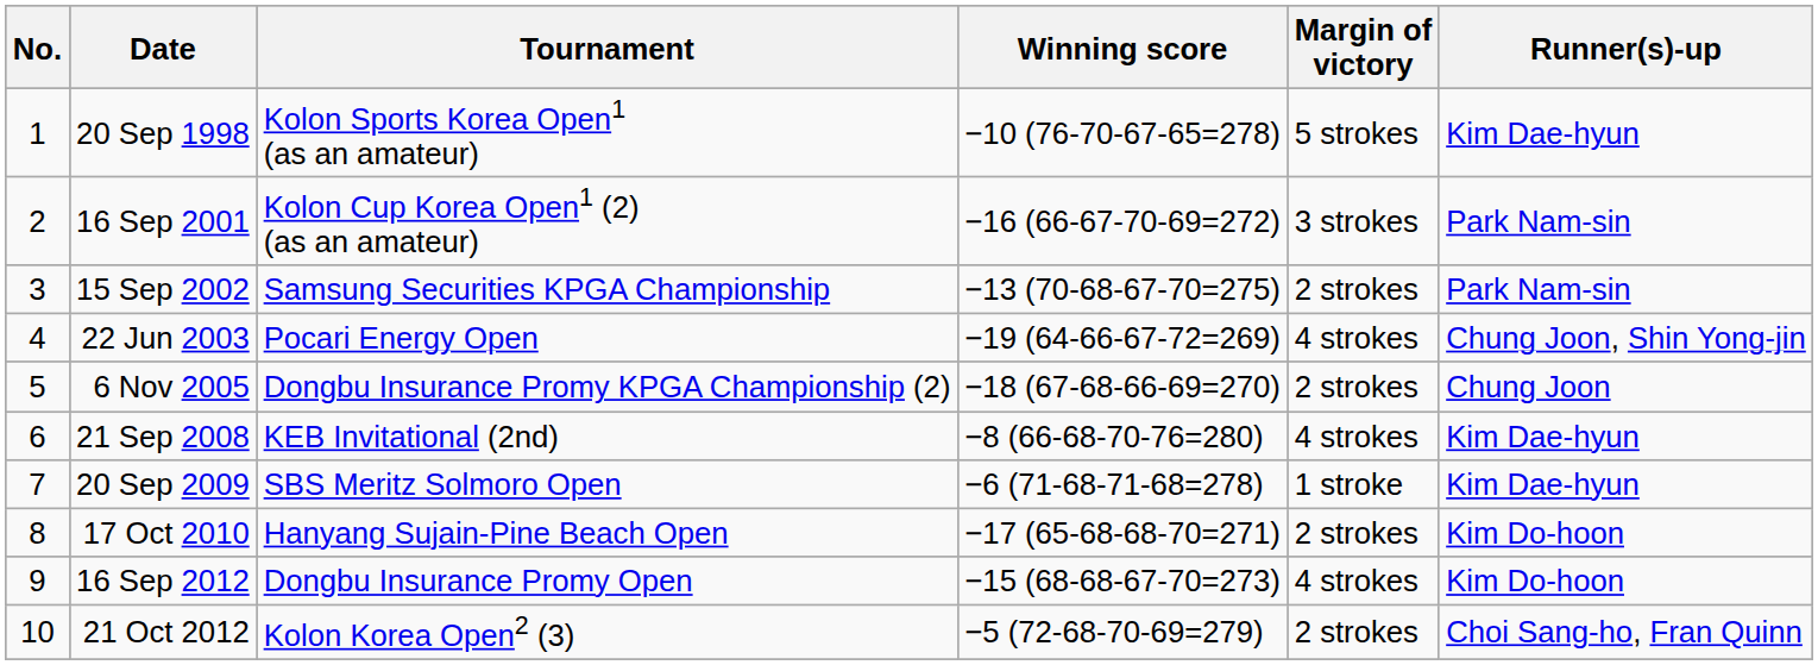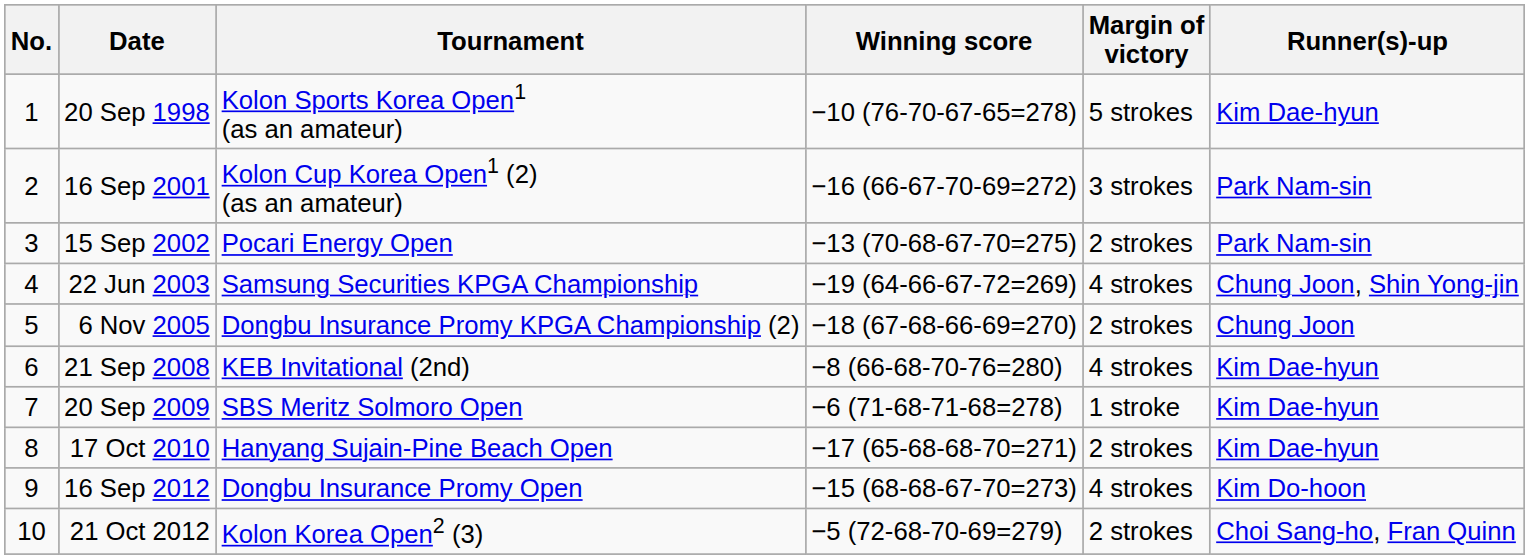 <table class="wikitable" style="font-size:95%;">
 <tr>
 <th>No.</th>
 <th>Date</th>
 <th>Tournament</th>
 <th>Winning score</th>
 <th>Margin of<br>victory</th>
 <th>Runner(s)-up</th>
 </tr>
 <tr>
 <td align=center>1</td>
 <td align=right>20 Sep <a href='#'>1998</a></td>
 <td><a href='#'>Kolon Sports Korea Open</a><sup>1</sup><br>(as an amateur)</td>
 <td>−10 (76-70-67-65=278)</td>
 <td>5 strokes</td>
 <td> <a href='#'>Kim Dae-hyun</a></td>
 </tr>
 <tr>
 <td align=center>2</td>
 <td align=right>16 Sep <a href='#'>2001</a></td>
 <td><a href='#'>Kolon Cup Korea Open</a><sup>1</sup> (2)<br>(as an amateur)</td>
 <td>−16 (66-67-70-69=272)</td>
 <td>3 strokes</td>
 <td> <a href='#'>Park Nam-sin</a></td>
 </tr>
 <tr>
 <td align=center>3</td>
 <td align=right>15 Sep <a href='#'>2002</a></td>
-<td><a href='#'>Samsung Securities KPGA Championship</a></td>
+<td><a href='#'>Pocari Energy Open</a></td>
 <td>−13 (70-68-67-70=275)</td>
 <td>2 strokes</td>
 <td> <a href='#'>Park Nam-sin</a></td>
 </tr>
 <tr>
 <td align=center>4</td>
 <td align=right>22 Jun <a href='#'>2003</a></td>
-<td><a href='#'>Pocari Energy Open</a></td>
+<td><a href='#'>Samsung Securities KPGA Championship</a></td>
 <td>−19 (64-66-67-72=269)</td>
 <td>4 strokes</td>
 <td> <a href='#'>Chung Joon</a>,  <a href='#'>Shin Yong-jin</a></td>
 </tr>
 <tr>
 <td align=center>5</td>
 <td align=right>6 Nov <a href='#'>2005</a></td>
 <td><a href='#'>Dongbu Insurance Promy KPGA Championship</a> (2)</td>
 <td>−18 (67-68-66-69=270)</td>
 <td>2 strokes</td>
 <td> <a href='#'>Chung Joon</a></td>
 </tr>
 <tr>
 <td align=center>6</td>
 <td align=right>21 Sep <a href='#'>2008</a></td>
 <td><a href='#'>KEB Invitational</a> (2nd)</td>
 <td>−8 (66-68-70-76=280)</td>
 <td>4 strokes</td>
 <td> <a href='#'>Kim Dae-hyun</a></td>
 </tr>
 <tr>
 <td align=center>7</td>
 <td align=right>20 Sep <a href='#'>2009</a></td>
 <td><a href='#'>SBS Meritz Solmoro Open</a></td>
 <td>−6 (71-68-71-68=278)</td>
 <td>1 stroke</td>
 <td> <a href='#'>Kim Dae-hyun</a></td>
 </tr>
 <tr>
 <td align=center>8</td>
 <td align=right>17 Oct <a href='#'>2010</a></td>
 <td><a href='#'>Hanyang Sujain-Pine Beach Open</a></td>
 <td>−17 (65-68-68-70=271)</td>
 <td>2 strokes</td>
-<td> <a href='#'>Kim Do-hoon</a></td>
+<td> <a href='#'>Kim Dae-hyun</a></td>
 </tr>
 <tr>
 <td align=center>9</td>
 <td align=right>16 Sep <a href='#'>2012</a></td>
 <td><a href='#'>Dongbu Insurance Promy Open</a></td>
 <td>−15 (68-68-67-70=273)</td>
 <td>4 strokes</td>
 <td> <a href='#'>Kim Do-hoon</a></td>
 </tr>
 <tr>
 <td align=center>10</td>
 <td align=right>21 Oct 2012</td>
 <td><a href='#'>Kolon Korea Open</a><sup>2</sup> (3)</td>
 <td>−5 (72-68-70-69=279)</td>
 <td>2 strokes</td>
 <td> <a href='#'>Choi Sang-ho</a>,  <a href='#'>Fran Quinn</a></td>
 </tr>
 </table>
